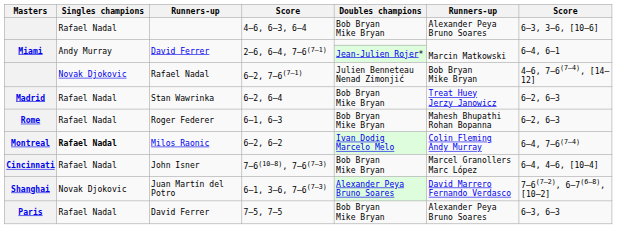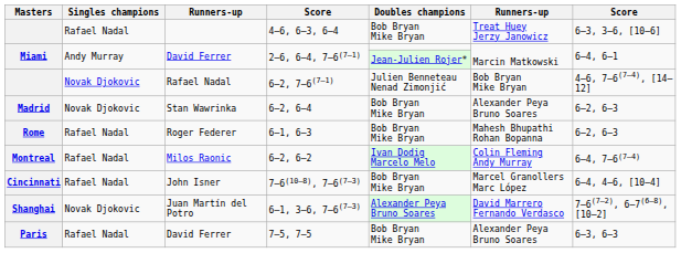 <table class="wikitable plainrowheaders">
 <tr>
 <th scope="col">Masters</th>
 <th scope="col" style="width:11em">Singles champions</th>
 <th scope="col" style="width:11em">Runners-up</th>
 <th scope="col" style="width:11em">Score</th>
 <th scope="col" style="width:11em">Doubles champions</th>
 <th scope="col" style="width:11em">Runners-up</th>
 <th scope="col" style="width:11em">Score</th>
 </tr>
 <tr>
 <th scope="row"><br></th>
 <td> Rafael Nadal</td>
 <td></td>
 <td>4–6, 6–3, 6–4</td>
 <td> Bob Bryan <br>  Mike Bryan</td>
-<td> Alexander Peya <br>  Bruno Soares</td>
+<td> <a href='#'>Treat Huey</a> <br>  <a href='#'>Jerzy Janowicz</a></td>
 <td>6–3, 3–6, [10–6]</td>
 </tr>
 <tr>
 <th scope="row" rowspan=2><a href='#'><strong>Miami</strong></a><br></th>
 <td rowspan=2> Andy Murray</td>
 <td rowspan=2> <a href='#'>David Ferrer</a></td>
 <td rowspan=2>2–6, 6–4, 7–6<sup>(7–1)</sup></td>
 <td></td>
 <td rowspan=2><br>  Marcin Matkowski</td>
 <td rowspan=2>6–4, 6–1</td>
 </tr>
 <tr>
 <td style="background-color: #ddfddd"> <a href='#'>Jean-Julien Rojer</a>*</td>
 </tr>
 <tr>
 <th scope="row"><br></th>
 <td> <a href='#'>Novak Djokovic</a></td>
 <td> Rafael Nadal</td>
 <td>6–2, 7–6<sup>(7–1)</sup></td>
 <td> Julien Benneteau <br>  Nenad Zimonjić</td>
 <td> Bob Bryan <br>  Mike Bryan</td>
 <td>4–6, 7–6<sup>(7–4)</sup>, [14–12]</td>
 </tr>
 <tr>
 <th scope="row"><a href='#'><strong>Madrid</strong></a><br></th>
-<td> Rafael Nadal</td>
+<td> Novak Djokovic</td>
 <td> Stan Wawrinka</td>
 <td>6–2, 6–4</td>
 <td> Bob Bryan <br>  Mike Bryan</td>
-<td> <a href='#'>Treat Huey</a> <br>  <a href='#'>Jerzy Janowicz</a></td>
+<td> Alexander Peya <br>  Bruno Soares</td>
 <td>6–2, 6–3</td>
 </tr>
 <tr>
 <th scope="row"><a href='#'><strong>Rome</strong></a><br></th>
 <td> Rafael Nadal</td>
 <td> Roger Federer</td>
 <td>6–1, 6–3</td>
 <td> Bob Bryan<br> Mike Bryan</td>
 <td> Mahesh Bhupathi<br> Rohan Bopanna</td>
 <td>6–2, 6–3</td>
 </tr>
 <tr>
 <th scope="row"><a href='#'><strong>Montreal</strong></a><br></th>
-<td><strong> Rafael Nadal</strong></td>
+<td> Rafael Nadal</td>
 <td> <a href='#'>Milos Raonic</a></td>
 <td>6–2, 6–2</td>
 <td style="background-color: #ddfddd"> <a href='#'>Ivan Dodig</a> <br>  <a href='#'>Marcelo Melo</a></td>
 <td> <a href='#'>Colin Fleming</a> <br>  <a href='#'>Andy Murray</a></td>
 <td>6–4, 7–6<sup>(7–4)</sup></td>
 </tr>
 <tr>
 <th scope="row"><a href='#'><strong>Cincinnati</strong></a><br></th>
 <td> Rafael Nadal</td>
 <td> John Isner</td>
 <td>7–6<sup>(10–8)</sup>, 7–6<sup>(7–3)</sup></td>
 <td> Bob Bryan<br> Mike Bryan</td>
 <td> Marcel Granollers <br>  Marc López</td>
 <td>6–4, 4–6, [10–4]</td>
 </tr>
 <tr>
 <th scope="row"><a href='#'><strong>Shanghai</strong></a><br></th>
 <td> Novak Djokovic</td>
 <td> Juan Martín del Potro</td>
 <td>6–1, 3–6, 7–6<sup>(7–3)</sup></td>
 <td style="background-color: #ddfddd"> <a href='#'>Alexander Peya</a> <br>  <a href='#'>Bruno Soares</a></td>
 <td> <a href='#'>David Marrero</a> <br>  <a href='#'>Fernando Verdasco</a></td>
 <td>7–6<sup>(7–2)</sup>, 6–7<sup>(6–8)</sup>, [10–2]</td>
 </tr>
 <tr>
 <th scope="row"><a href='#'><strong>Paris</strong></a><br></th>
 <td> Rafael Nadal</td>
 <td> David Ferrer</td>
 <td>7–5, 7–5</td>
 <td> Bob Bryan<br> Mike Bryan</td>
 <td> Alexander Peya <br>  Bruno Soares</td>
 <td>6–3, 6–3</td>
 </tr>
 </table>
